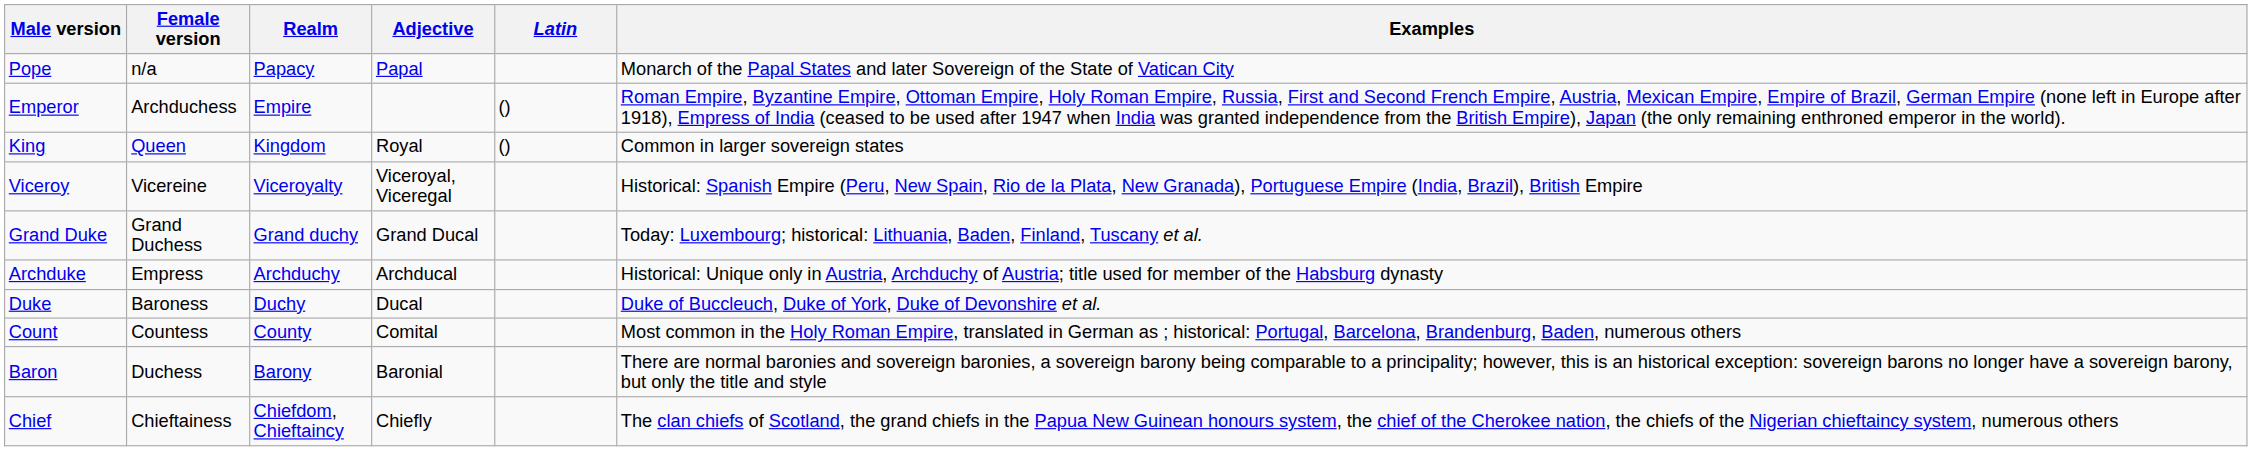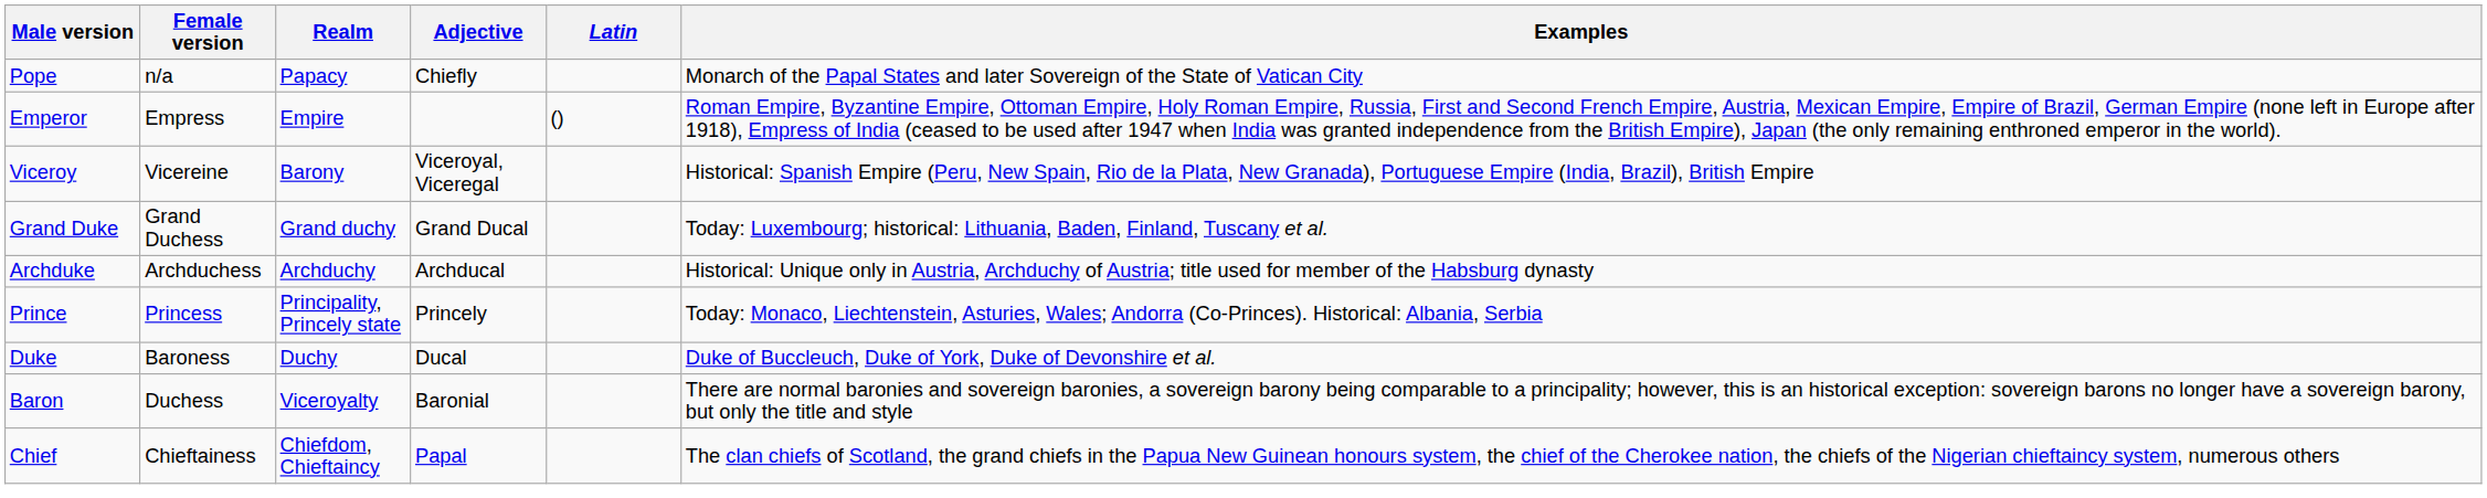 <table class="wikitable sortable">
 <tr>
 <th width=100pt><a href='#'>Male</a> version</th>
 <th width=100pt><a href='#'>Female</a> version</th>
 <th width=100pt><a href='#'>Realm</a></th>
 <th width=100pt><a href='#'>Adjective</a></th>
 <th width=100pt><em><a href='#'>Latin</a></em></th>
 <th>Examples</th>
 </tr>
 <tr>
 <td><a href='#'>Pope</a></td>
 <td>n/a</td>
 <td><a href='#'>Papacy</a></td>
-<td><a href='#'>Papal</a></td>
+<td>Chiefly</td>
 <td></td>
 <td>Monarch of the <a href='#'>Papal States</a> and later Sovereign of the State of <a href='#'>Vatican City</a></td>
 </tr>
 <tr>
 <td><a href='#'>Emperor</a></td>
-<td>Archduchess</td>
+<td>Empress</td>
 <td><a href='#'>Empire</a></td>
 <td></td>
 <td> ()</td>
 <td><a href='#'>Roman Empire</a>, <a href='#'>Byzantine Empire</a>, <a href='#'>Ottoman Empire</a>, <a href='#'>Holy Roman Empire</a>, <a href='#'>Russia</a>, <a href='#'>First and Second French Empire</a>, <a href='#'>Austria</a>, <a href='#'>Mexican Empire</a>, <a href='#'>Empire of Brazil</a>, <a href='#'>German Empire</a> (none left in Europe after 1918), <a href='#'>Empress of India</a> (ceased to be used after 1947 when <a href='#'>India</a> was granted independence from the <a href='#'>British Empire</a>), <a href='#'>Japan</a> (the only remaining enthroned emperor in the world).</td>
 </tr>
 <tr>
-<td><a href='#'>King</a></td>
-<td><a href='#'>Queen</a></td>
-<td><a href='#'>Kingdom</a></td>
-<td>Royal</td>
-<td> ()</td>
-<td>Common in larger sovereign states</td>
-</tr>
-<tr>
 <td><a href='#'>Viceroy</a></td>
 <td>Vicereine</td>
-<td><a href='#'>Viceroyalty</a></td>
+<td><a href='#'>Barony</a></td>
 <td>Viceroyal, Viceregal</td>
 <td></td>
 <td>Historical: <a href='#'>Spanish</a> Empire (<a href='#'>Peru</a>, <a href='#'>New Spain</a>, <a href='#'>Rio de la Plata</a>, <a href='#'>New Granada</a>), <a href='#'>Portuguese Empire</a> (<a href='#'>India</a>, <a href='#'>Brazil</a>), <a href='#'>British</a> Empire</td>
 </tr>
 <tr>
 <td><a href='#'>Grand Duke</a></td>
 <td>Grand Duchess</td>
 <td><a href='#'>Grand duchy</a></td>
 <td>Grand Ducal</td>
 <td></td>
 <td>Today: <a href='#'>Luxembourg</a>; historical: <a href='#'>Lithuania</a>, <a href='#'>Baden</a>, <a href='#'>Finland</a>, <a href='#'>Tuscany</a> <em>et al.</em></td>
 </tr>
 <tr>
 <td><a href='#'>Archduke</a></td>
-<td>Empress</td>
+<td>Archduchess</td>
 <td><a href='#'>Archduchy</a></td>
 <td>Archducal</td>
 <td></td>
 <td>Historical: Unique only in <a href='#'>Austria</a>, <a href='#'>Archduchy</a> of <a href='#'>Austria</a>; title used for member of the <a href='#'>Habsburg</a> dynasty</td>
+</tr>
+<tr>
+<td><a href='#'>Prince</a></td>
+<td><a href='#'>Princess</a></td>
+<td><a href='#'>Principality</a>, <a href='#'>Princely state</a></td>
+<td>Princely</td>
+<td></td>
+<td>Today: <a href='#'>Monaco</a>, <a href='#'>Liechtenstein</a>, <a href='#'>Asturies</a>, <a href='#'>Wales</a>; <a href='#'>Andorra</a> (Co-Princes). Historical: <a href='#'>Albania</a>, <a href='#'>Serbia</a></td>
 </tr>
 <tr>
 <td><a href='#'>Duke</a></td>
 <td>Baroness</td>
 <td><a href='#'>Duchy</a></td>
 <td>Ducal</td>
 <td></td>
 <td><a href='#'>Duke of Buccleuch</a>, <a href='#'>Duke of York</a>, <a href='#'>Duke of Devonshire</a> <em>et al.</em></td>
 </tr>
 <tr>
-<td><a href='#'>Count</a></td>
-<td>Countess</td>
-<td><a href='#'>County</a></td>
-<td>Comital</td>
-<td></td>
-<td>Most common in the <a href='#'>Holy Roman Empire</a>, translated in German as ; historical: <a href='#'>Portugal</a>, <a href='#'>Barcelona</a>, <a href='#'>Brandenburg</a>, <a href='#'>Baden</a>, numerous others</td>
-</tr>
-<tr>
 <td><a href='#'>Baron</a></td>
 <td>Duchess</td>
-<td><a href='#'>Barony</a></td>
+<td><a href='#'>Viceroyalty</a></td>
 <td>Baronial</td>
 <td></td>
 <td>There are normal baronies and sovereign baronies, a sovereign barony being comparable to a principality; however, this is an historical exception: sovereign barons no longer have a sovereign barony, but only the title and style</td>
 </tr>
 <tr>
 <td><a href='#'>Chief</a></td>
 <td>Chieftainess</td>
 <td><a href='#'>Chiefdom</a>, <a href='#'>Chieftaincy</a></td>
-<td>Chiefly</td>
+<td><a href='#'>Papal</a></td>
 <td></td>
 <td>The <a href='#'>clan chiefs</a> of <a href='#'>Scotland</a>, the grand chiefs in the <a href='#'>Papua New Guinean honours system</a>, the <a href='#'>chief of the Cherokee nation</a>, the chiefs of the <a href='#'>Nigerian chieftaincy system</a>, numerous others</td>
 </tr>
 </table>
